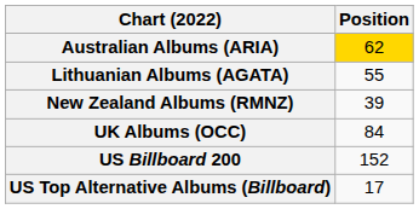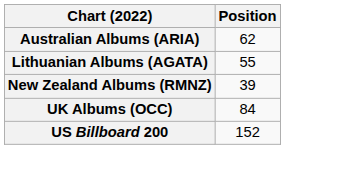 <table class="wikitable plainrowheaders sortable" style="text-align:center">
 <tr>
 <th scope="col">Chart (2022)</th>
 <th scope="col">Position</th>
 </tr>
 <tr>
 <th scope="row">Australian Albums (ARIA)</th>
-<td style="background: gold;">62</td>
+<td>62</td>
 </tr>
 <tr>
 <th scope="row">Lithuanian Albums (AGATA)</th>
 <td>55</td>
 </tr>
 <tr>
 <th scope="row">New Zealand Albums (RMNZ)</th>
 <td>39</td>
 </tr>
 <tr>
 <th scope="row">UK Albums (OCC)</th>
 <td>84</td>
 </tr>
 <tr>
 <th scope="row">US <em>Billboard</em> 200</th>
 <td>152</td>
 </tr>
-<tr>
-<th scope="row">US Top Alternative Albums (<em>Billboard</em>)</th>
-<td>17</td>
-</tr>
 </table>
